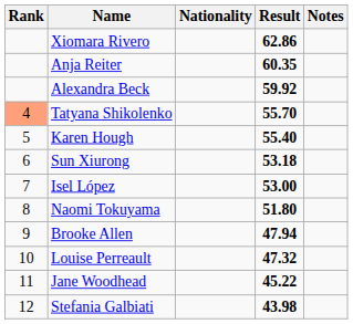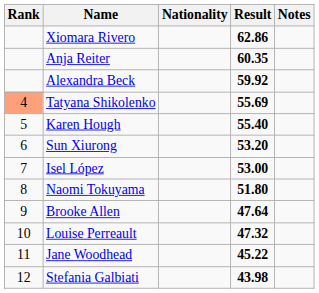 <table class="wikitable sortable" style="text-align:center">
 <tr>
 <th>Rank</th>
 <th>Name</th>
 <th>Nationality</th>
 <th>Result</th>
 <th>Notes</th>
 </tr>
 <tr>
 <td></td>
 <td align=left><a href='#'>Xiomara Rivero</a></td>
 <td align=left></td>
 <td><strong>62.86</strong></td>
 <td></td>
 </tr>
 <tr>
 <td></td>
 <td align=left><a href='#'>Anja Reiter</a></td>
 <td align=left></td>
 <td><strong>60.35</strong></td>
 <td></td>
 </tr>
 <tr>
 <td></td>
 <td align=left><a href='#'>Alexandra Beck</a></td>
 <td align=left></td>
 <td><strong>59.92</strong></td>
 <td></td>
 </tr>
 <tr>
 <td style="background: lightsalmon;">4</td>
 <td align=left><a href='#'>Tatyana Shikolenko</a></td>
 <td align=left></td>
-<td><strong>55.70</strong></td>
+<td><strong>55.69</strong></td>
 <td></td>
 </tr>
 <tr>
 <td>5</td>
 <td align=left><a href='#'>Karen Hough</a></td>
 <td align=left></td>
 <td><strong>55.40</strong></td>
 <td></td>
 </tr>
 <tr>
 <td>6</td>
 <td align=left><a href='#'>Sun Xiurong</a></td>
 <td align=left></td>
-<td><strong>53.18</strong></td>
+<td><strong>53.20</strong></td>
 <td></td>
 </tr>
 <tr>
 <td>7</td>
 <td align=left><a href='#'>Isel López</a></td>
 <td align=left></td>
 <td><strong>53.00</strong></td>
 <td></td>
 </tr>
 <tr>
 <td>8</td>
 <td align=left><a href='#'>Naomi Tokuyama</a></td>
 <td align=left></td>
 <td><strong>51.80</strong></td>
 <td></td>
 </tr>
 <tr>
 <td>9</td>
 <td align=left><a href='#'>Brooke Allen</a></td>
 <td align=left></td>
-<td><strong>47.94</strong></td>
+<td><strong>47.64</strong></td>
 <td></td>
 </tr>
 <tr>
 <td>10</td>
 <td align=left><a href='#'>Louise Perreault</a></td>
 <td align=left></td>
 <td><strong>47.32</strong></td>
 <td></td>
 </tr>
 <tr>
 <td>11</td>
 <td align=left><a href='#'>Jane Woodhead</a></td>
 <td align=left></td>
 <td><strong>45.22</strong></td>
 <td></td>
 </tr>
 <tr>
 <td>12</td>
 <td align=left><a href='#'>Stefania Galbiati</a></td>
 <td align=left></td>
 <td><strong>43.98</strong></td>
 <td></td>
 </tr>
 </table>
